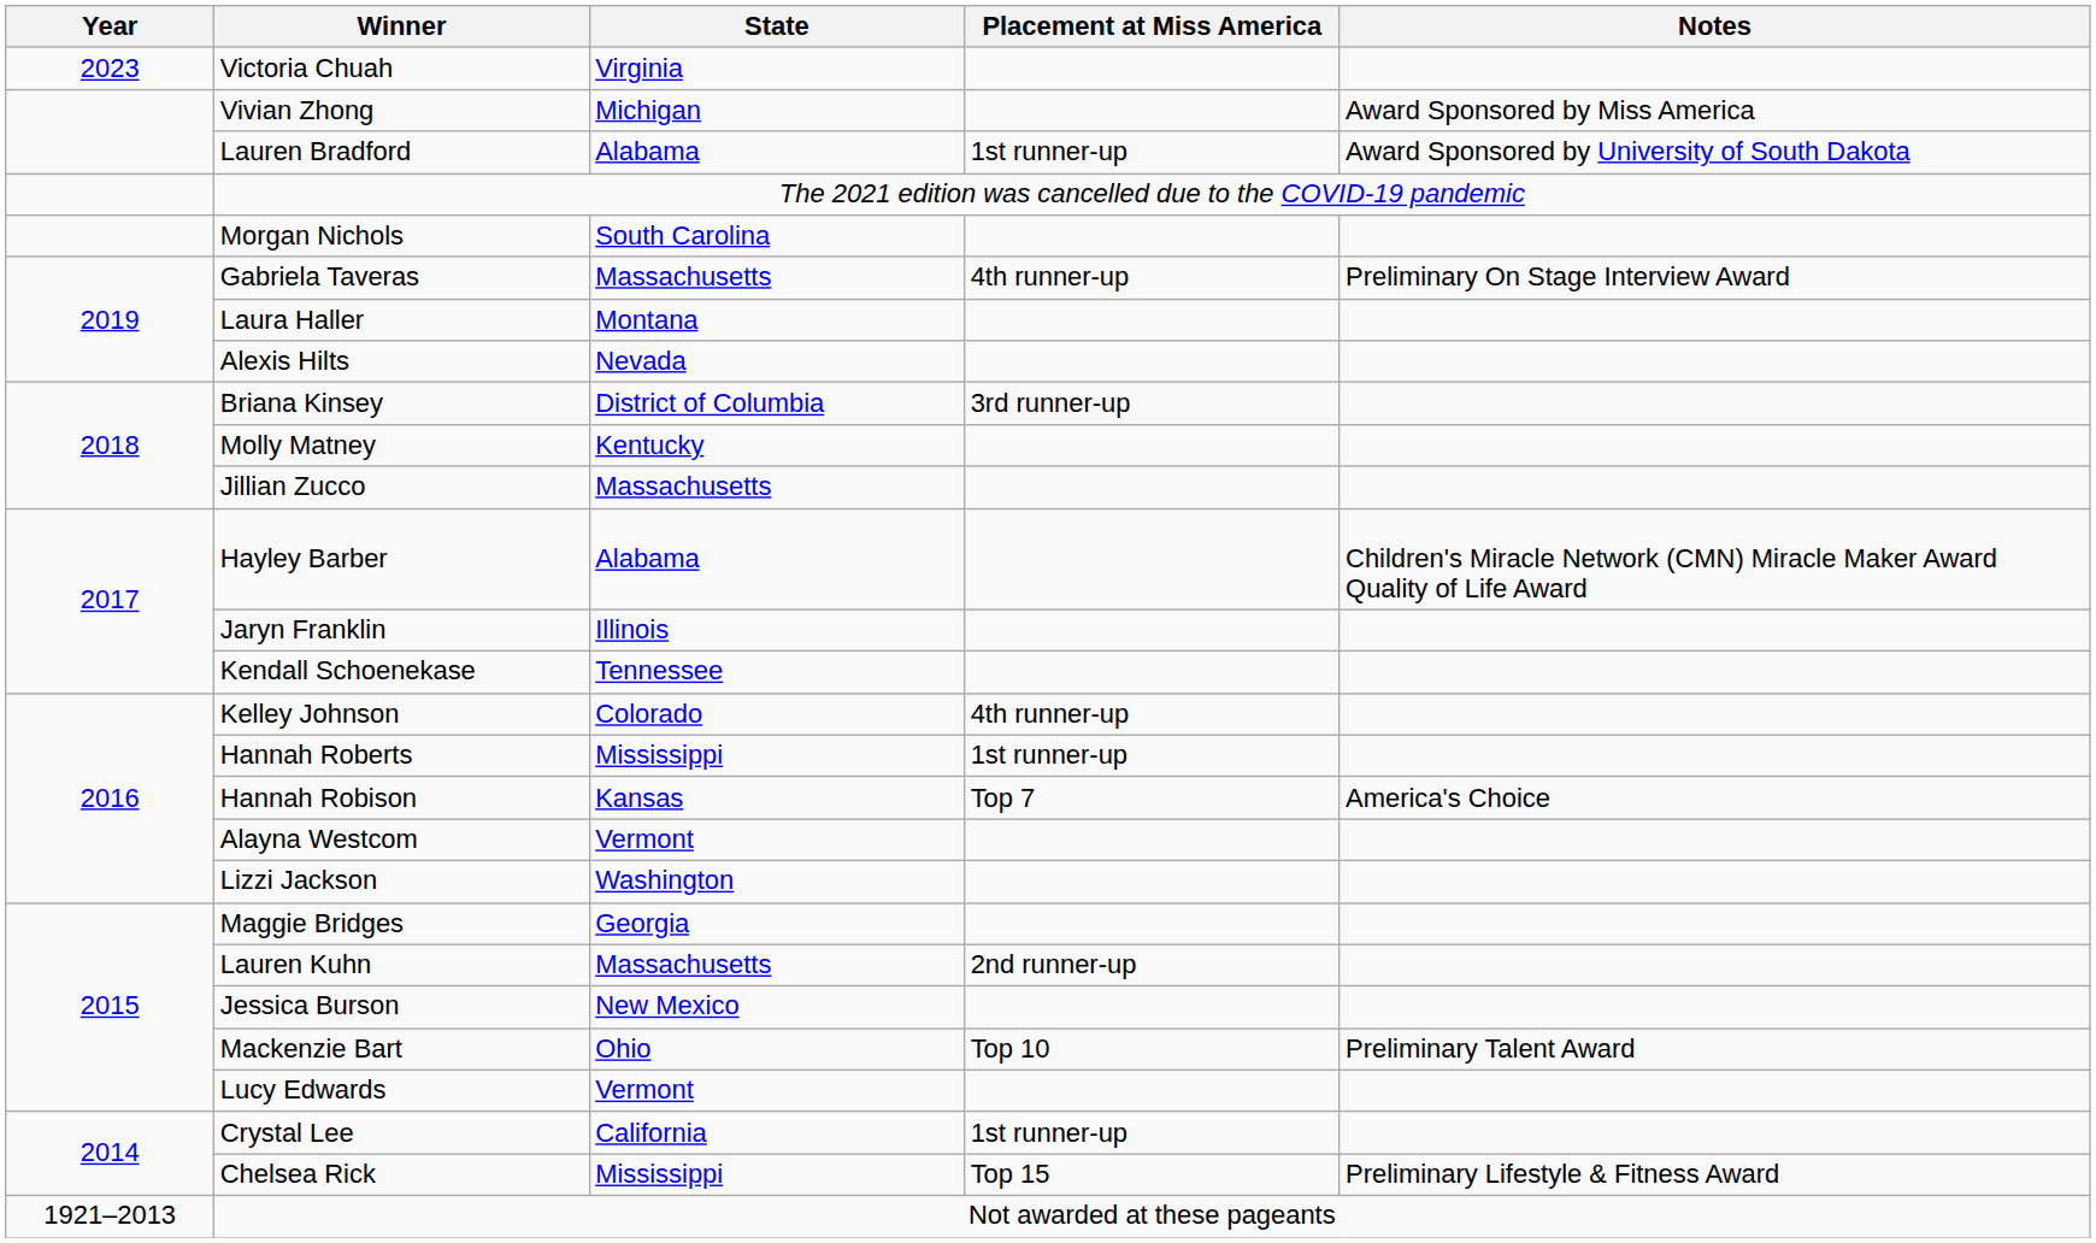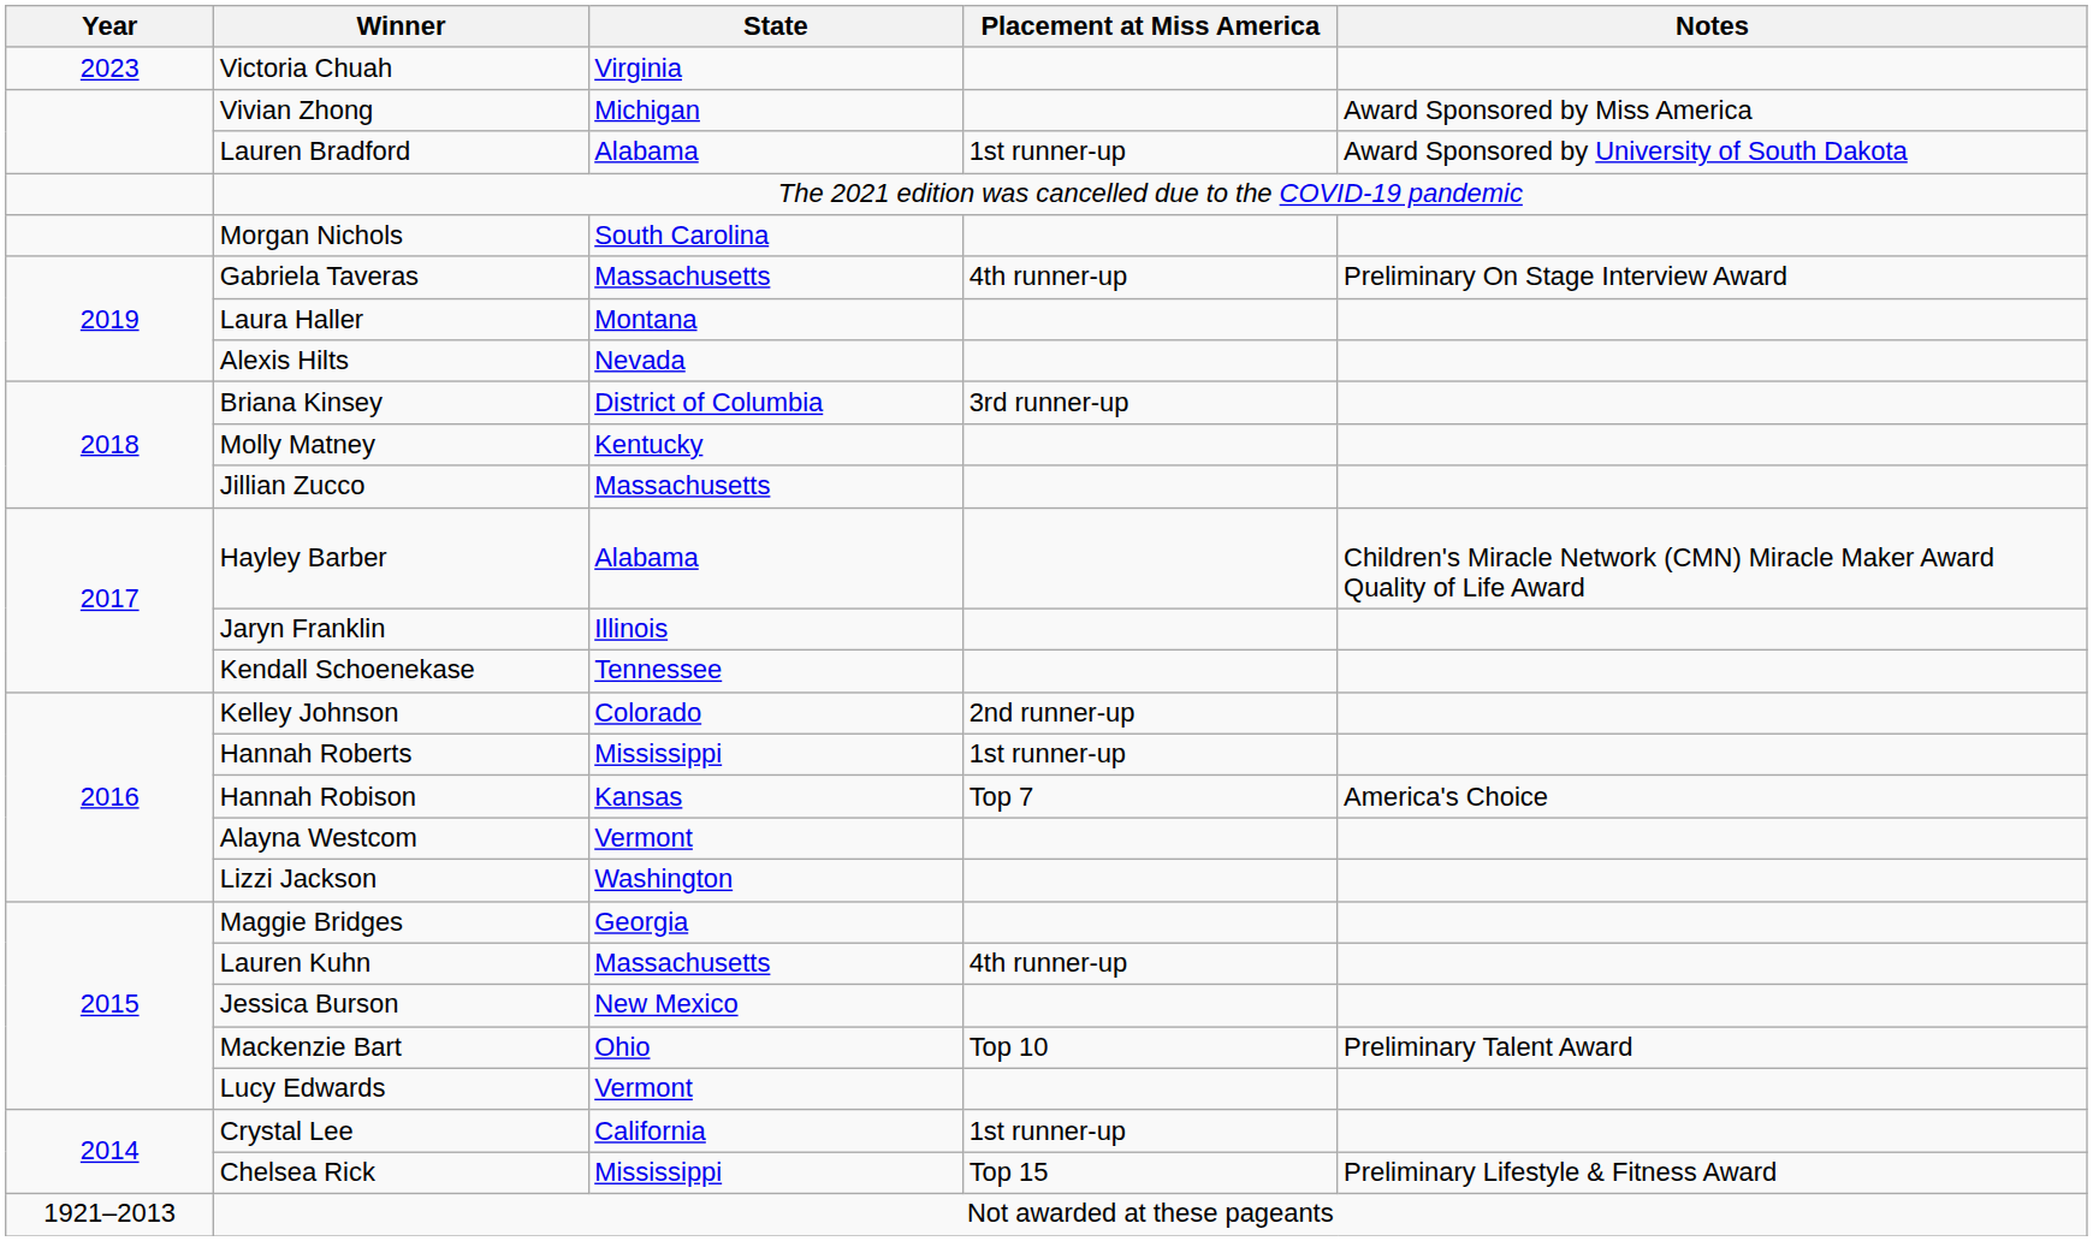 <table class="wikitable sortable collapsible" style="width:100%">
 <tr>
 <th width=10%>Year</th>
 <th width=18%>Winner</th>
 <th width=18%>State</th>
 <th width=18%>Placement at Miss America</th>
 <th width=36%>Notes</th>
 </tr>
 <tr>
 <td align="center"><a href='#'>2023</a></td>
 <td>Victoria Chuah</td>
 <td><a href='#'>Virginia</a></td>
 <td></td>
 <td></td>
 </tr>
 <tr>
 <td rowspan=2></td>
 <td>Vivian Zhong</td>
 <td><a href='#'>Michigan</a></td>
 <td></td>
 <td>Award Sponsored by Miss America</td>
 </tr>
 <tr>
 <td>Lauren Bradford</td>
 <td><a href='#'>Alabama</a></td>
 <td>1st runner-up</td>
 <td>Award Sponsored by <a href='#'>University of South Dakota</a></td>
 </tr>
 <tr>
 <td></td>
 <td colspan="4" align="center"><em>The 2021 edition was cancelled due to the <a href='#'>COVID-19 pandemic</a></em></td>
 </tr>
 <tr>
 <td></td>
 <td>Morgan Nichols</td>
 <td><a href='#'>South Carolina</a></td>
 <td></td>
 <td></td>
 </tr>
 <tr>
 <td rowspan=3 style="text-align:center;"><a href='#'>2019</a></td>
 <td>Gabriela Taveras</td>
 <td><a href='#'>Massachusetts</a></td>
 <td>4th runner-up</td>
 <td>Preliminary On Stage Interview Award</td>
 </tr>
 <tr>
 <td>Laura Haller</td>
 <td><a href='#'>Montana</a></td>
 <td></td>
 <td></td>
 </tr>
 <tr>
 <td>Alexis Hilts</td>
 <td><a href='#'>Nevada</a></td>
 <td></td>
 <td></td>
 </tr>
 <tr>
 <td rowspan=3 style="text-align:center;"><a href='#'>2018</a></td>
 <td>Briana Kinsey</td>
 <td><a href='#'>District of Columbia</a></td>
 <td>3rd runner-up</td>
 <td></td>
 </tr>
 <tr>
 <td>Molly Matney</td>
 <td><a href='#'>Kentucky</a></td>
 <td></td>
 <td></td>
 </tr>
 <tr>
 <td>Jillian Zucco</td>
 <td><a href='#'>Massachusetts</a></td>
 <td></td>
 <td></td>
 </tr>
 <tr>
 <td rowspan=3 style="text-align:center;"><a href='#'>2017</a></td>
 <td>Hayley Barber</td>
 <td><a href='#'>Alabama</a></td>
 <td></td>
 <td><br>Children's Miracle Network (CMN) Miracle Maker Award<br>Quality of Life Award</td>
 </tr>
 <tr>
 <td>Jaryn Franklin</td>
 <td><a href='#'>Illinois</a></td>
 <td></td>
 <td></td>
 </tr>
 <tr>
 <td>Kendall Schoenekase</td>
 <td><a href='#'>Tennessee</a></td>
 <td></td>
 <td></td>
 </tr>
 <tr>
 <td rowspan=5 style="text-align:center;"><a href='#'>2016</a></td>
 <td>Kelley Johnson</td>
 <td><a href='#'>Colorado</a></td>
-<td>4th runner-up</td>
+<td>2nd runner-up</td>
 <td></td>
 </tr>
 <tr>
 <td>Hannah Roberts</td>
 <td><a href='#'>Mississippi</a></td>
 <td>1st runner-up</td>
 <td></td>
 </tr>
 <tr>
 <td>Hannah Robison</td>
 <td><a href='#'>Kansas</a></td>
 <td>Top 7</td>
 <td>America's Choice</td>
 </tr>
 <tr>
 <td>Alayna Westcom</td>
 <td><a href='#'>Vermont</a></td>
 <td></td>
 <td></td>
 </tr>
 <tr>
 <td>Lizzi Jackson</td>
 <td><a href='#'>Washington</a></td>
 <td></td>
 <td></td>
 </tr>
 <tr>
 <td rowspan=5 style="text-align:center;"><a href='#'>2015</a></td>
 <td>Maggie Bridges</td>
 <td><a href='#'>Georgia</a></td>
 <td></td>
 <td></td>
 </tr>
 <tr>
 <td>Lauren Kuhn</td>
 <td><a href='#'>Massachusetts</a></td>
-<td>2nd runner-up</td>
+<td>4th runner-up</td>
 <td></td>
 </tr>
 <tr>
 <td>Jessica Burson</td>
 <td><a href='#'>New Mexico</a></td>
 <td></td>
 <td></td>
 </tr>
 <tr>
 <td>Mackenzie Bart</td>
 <td><a href='#'>Ohio</a></td>
 <td>Top 10</td>
 <td>Preliminary Talent Award</td>
 </tr>
 <tr>
 <td>Lucy Edwards</td>
 <td><a href='#'>Vermont</a></td>
 <td></td>
 <td></td>
 </tr>
 <tr>
 <td rowspan=2 style="text-align:center;"><a href='#'>2014</a></td>
 <td>Crystal Lee</td>
 <td><a href='#'>California</a></td>
 <td>1st runner-up</td>
 <td></td>
 </tr>
 <tr>
 <td>Chelsea Rick</td>
 <td><a href='#'>Mississippi</a></td>
 <td>Top 15</td>
 <td>Preliminary Lifestyle & Fitness Award</td>
 </tr>
 <tr>
 <td style="text-align:center;">1921–2013</td>
 <td colspan="4" style="text-align:center;">Not awarded at these pageants</td>
 </tr>
 </table>
